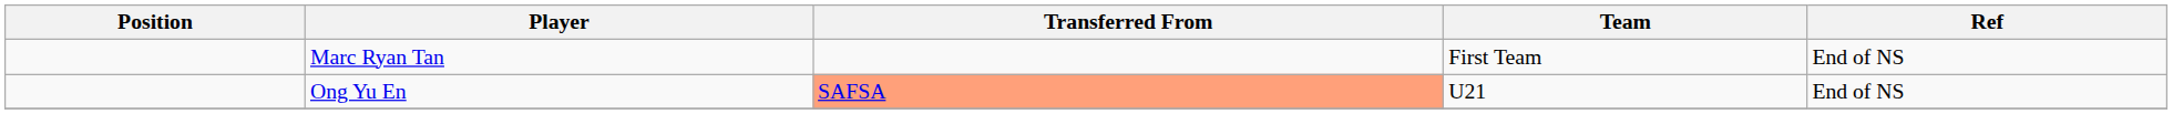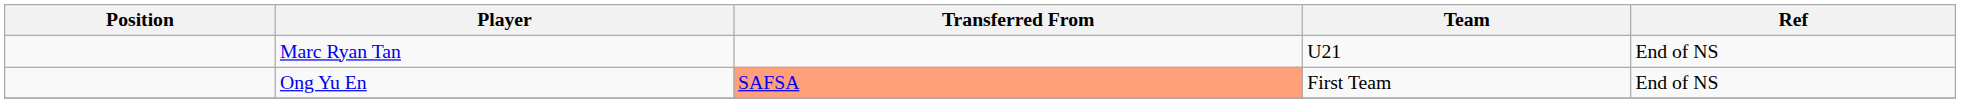 <table class="wikitable sortable" style="width:80%; text-align:center; font-size:100%; text-align:left;">
 <tr>
 <th><strong>Position</strong></th>
 <th><strong>Player</strong></th>
 <th><strong>Transferred From</strong></th>
 <th><strong>Team</strong></th>
 <th><strong>Ref</strong></th>
 </tr>
 <tr>
 <td></td>
 <td> <a href='#'>Marc Ryan Tan</a></td>
 <td></td>
-<td>First Team</td>
+<td>U21</td>
 <td>End of NS </td>
 </tr>
 <tr>
 <td></td>
 <td> <a href='#'>Ong Yu En</a></td>
 <td style="background: lightsalmon;"> <a href='#'>SAFSA</a></td>
-<td>U21</td>
+<td>First Team</td>
 <td>End of NS</td>
 </tr>
 <tr>
 </tr>
 </table>
